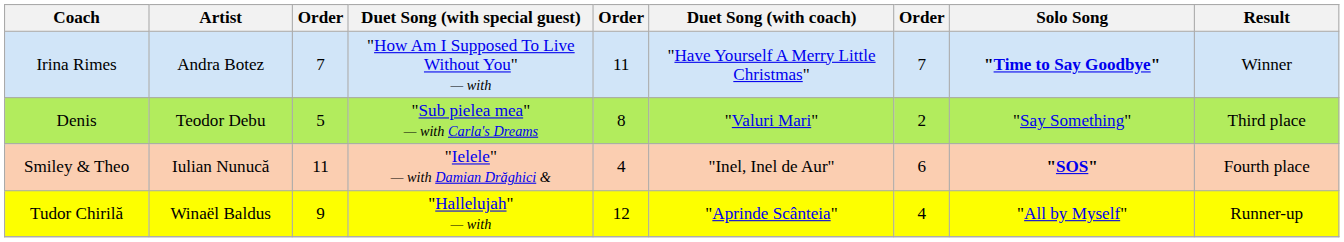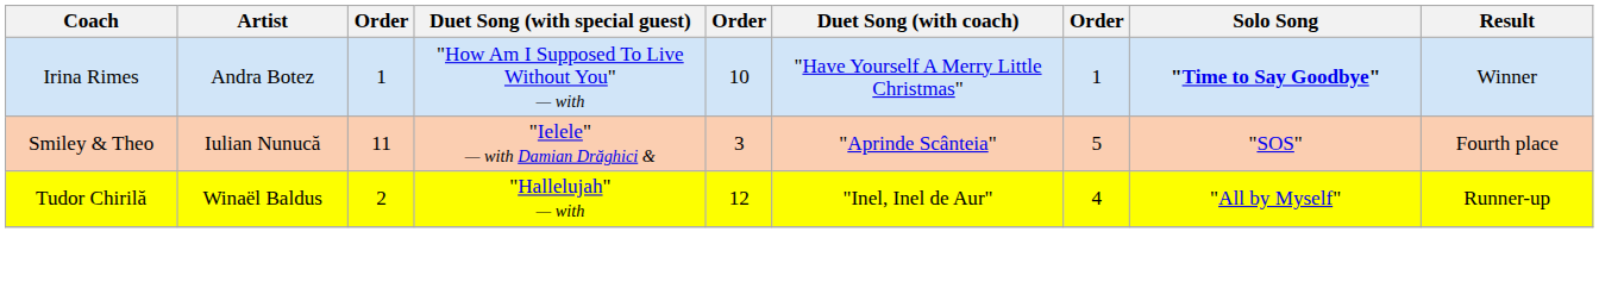 <table class="wikitable" style="text-align: center">
 <tr>
 <th style="width:10%;">Coach</th>
 <th style="width:10%;">Artist</th>
 <th style="width:02%;">Order</th>
 <th style="width:17%;">Duet Song (with special guest)</th>
 <th style="width:02%;">Order</th>
 <th style="width:17%;">Duet Song (with coach)</th>
 <th style="width:02%;">Order</th>
 <th style="width:17%;">Solo Song</th>
 <th style="width:10%;">Result</th>
 </tr>
 <tr bgcolor="#d1e5f8">
 <td>Irina Rimes</td>
 <td>Andra Botez</td>
-<td>7</td>
+<td>1</td>
 <td>"<a href='#'>How Am I Supposed To Live Without You</a>" <br><small><em>— with </em></small></td>
-<td>11</td>
+<td>10</td>
 <td>"<a href='#'>Have Yourself A Merry Little Christmas</a>"</td>
-<td>7</td>
+<td>1</td>
 <td><strong>"<a href='#'>Time to Say Goodbye</a>"</strong></td>
 <td>Winner</td>
-</tr>
-<tr bgcolor="#b2ec5d">
-<td>Denis</td>
-<td>Teodor Debu</td>
-<td>5</td>
-<td>"<a href='#'>Sub pielea mea</a>" <br><small><em>— with <a href='#'>Carla's Dreams</a></em></small></td>
-<td>8</td>
-<td>"<a href='#'>Valuri Mari</a>"</td>
-<td>2</td>
-<td>"<a href='#'>Say Something</a>"</td>
-<td>Third place</td>
 </tr>
 <tr bgcolor="#fbceb1">
 <td>Smiley & Theo</td>
 <td>Iulian Nunucă</td>
 <td>11</td>
 <td>"<a href='#'>Ielele</a>" <br><small><em>— with <a href='#'>Damian Drăghici</a> & </em></small></td>
-<td>4</td>
-<td>"Inel, Inel de Aur"</td>
-<td>6</td>
-<td><strong>"<a href='#'>SOS</a>"</strong></td>
+<td>3</td>
+<td>"<a href='#'>Aprinde Scânteia</a>"</td>
+<td>5</td>
+<td>"<a href='#'>SOS</a>"</td>
 <td>Fourth place</td>
 </tr>
 <tr bgcolor="#fdff00">
 <td>Tudor Chirilă</td>
 <td>Winaël Baldus</td>
-<td>9</td>
+<td>2</td>
 <td>"<a href='#'>Hallelujah</a>"<br><small><em>— with </em></small></td>
 <td>12</td>
-<td>"<a href='#'>Aprinde Scânteia</a>"</td>
+<td>"Inel, Inel de Aur"</td>
 <td>4</td>
 <td>"<a href='#'>All by Myself</a>"</td>
 <td>Runner-up</td>
 </tr>
 <tr>
 </tr>
 </table>
